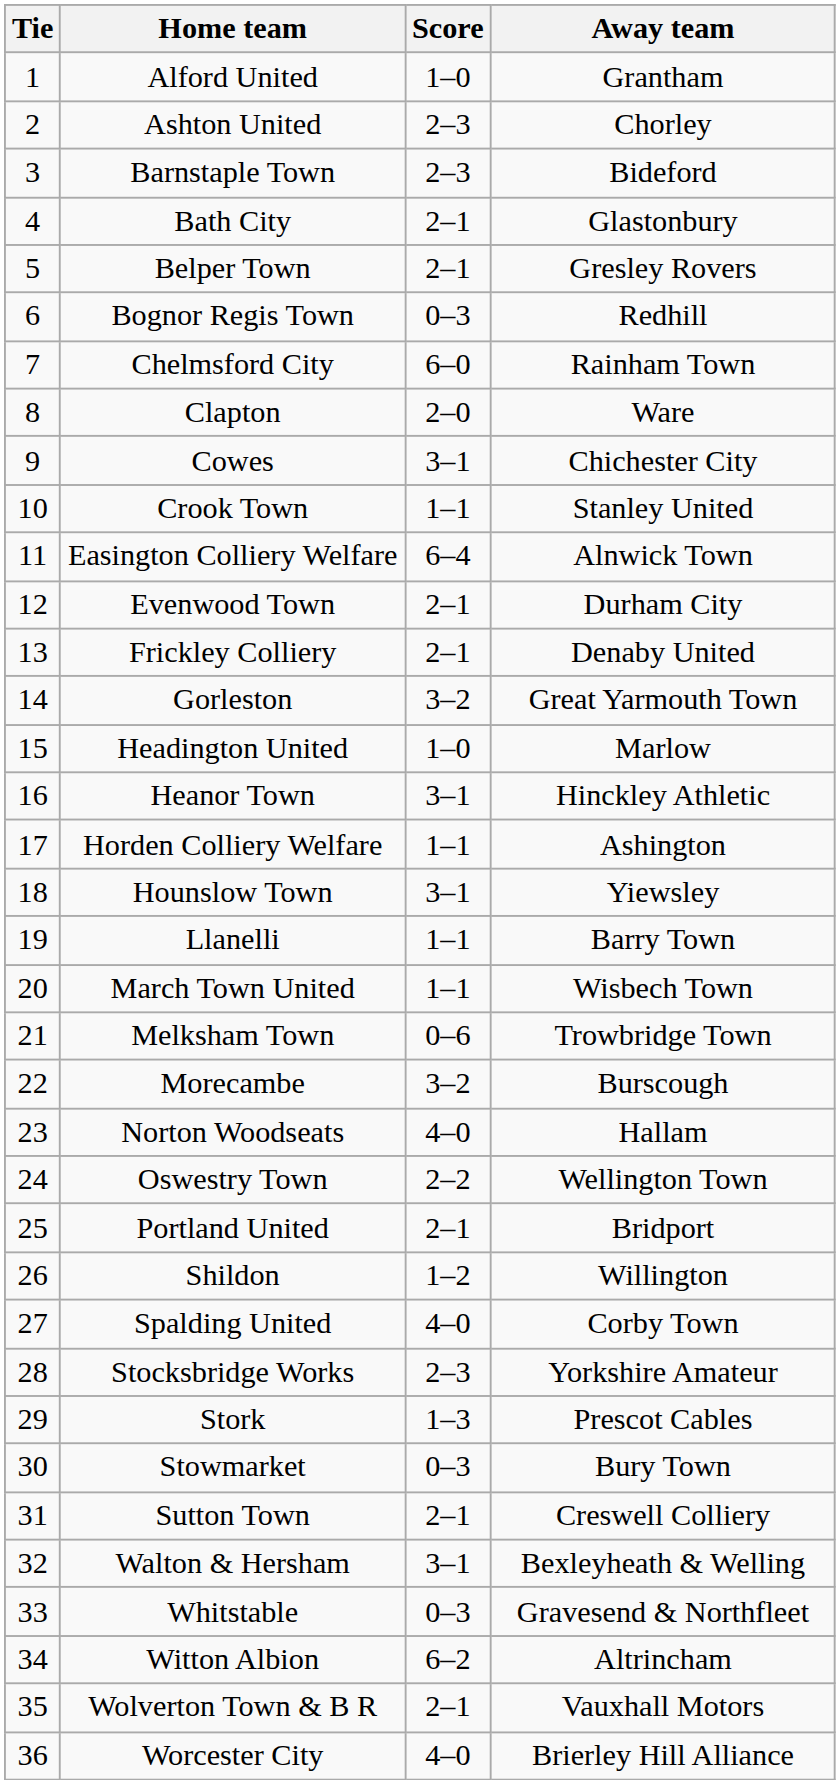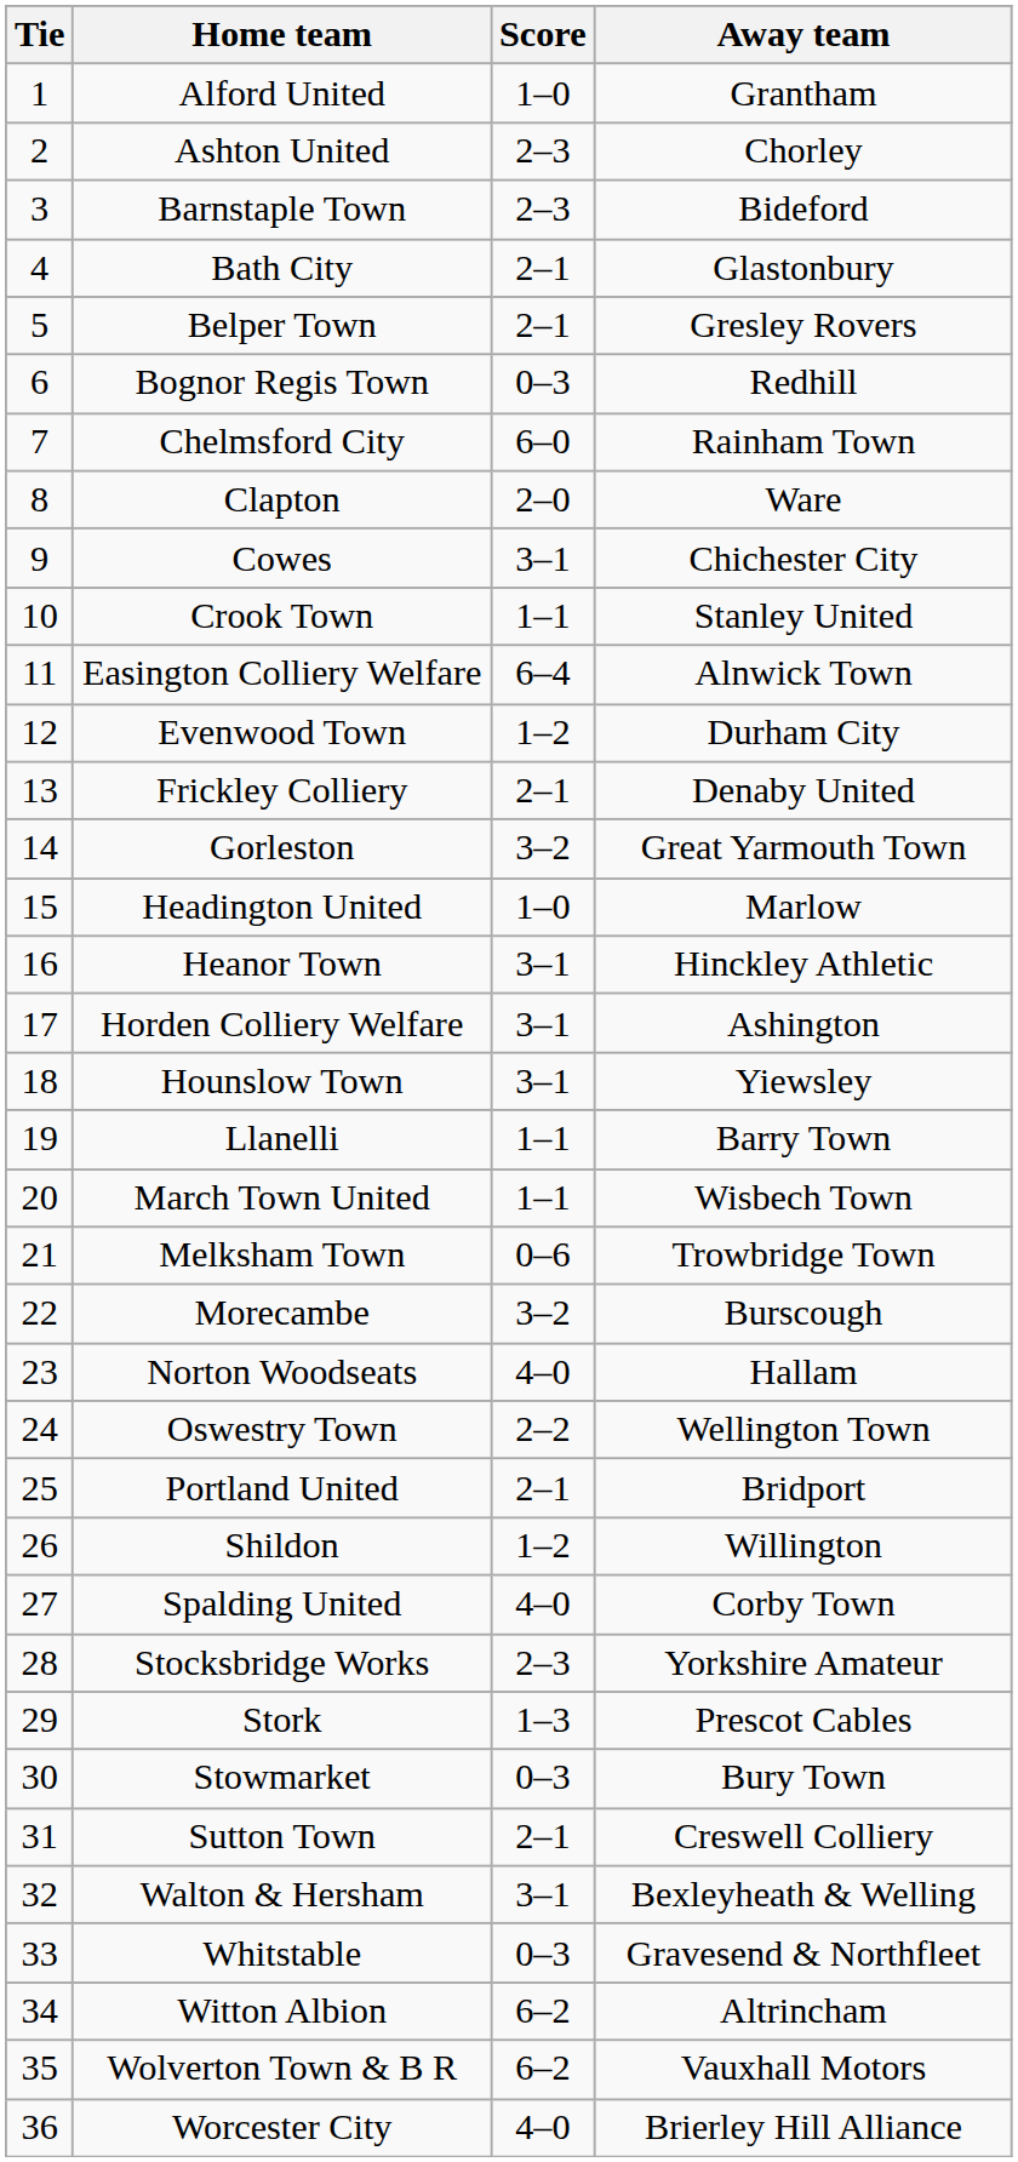 <table class="wikitable" style="text-align:center;">
 <tr>
 <th width=20>Tie</th>
 <th width=175>Home team</th>
 <th width=20>Score</th>
 <th width=175>Away team</th>
 </tr>
 <tr>
 <td>1</td>
 <td>Alford United</td>
 <td>1–0</td>
 <td>Grantham</td>
 </tr>
 <tr>
 <td>2</td>
 <td>Ashton United</td>
 <td>2–3</td>
 <td>Chorley</td>
 </tr>
 <tr>
 <td>3</td>
 <td>Barnstaple Town</td>
 <td>2–3</td>
 <td>Bideford</td>
 </tr>
 <tr>
 <td>4</td>
 <td>Bath City</td>
 <td>2–1</td>
 <td>Glastonbury</td>
 </tr>
 <tr>
 <td>5</td>
 <td>Belper Town</td>
 <td>2–1</td>
 <td>Gresley Rovers</td>
 </tr>
 <tr>
 <td>6</td>
 <td>Bognor Regis Town</td>
 <td>0–3</td>
 <td>Redhill</td>
 </tr>
 <tr>
 <td>7</td>
 <td>Chelmsford City</td>
 <td>6–0</td>
 <td>Rainham Town</td>
 </tr>
 <tr>
 <td>8</td>
 <td>Clapton</td>
 <td>2–0</td>
 <td>Ware</td>
 </tr>
 <tr>
 <td>9</td>
 <td>Cowes</td>
 <td>3–1</td>
 <td>Chichester City</td>
 </tr>
 <tr>
 <td>10</td>
 <td>Crook Town</td>
 <td>1–1</td>
 <td>Stanley United</td>
 </tr>
 <tr>
 <td>11</td>
 <td>Easington Colliery Welfare</td>
 <td>6–4</td>
 <td>Alnwick Town</td>
 </tr>
 <tr>
 <td>12</td>
 <td>Evenwood Town</td>
-<td>2–1</td>
+<td>1–2</td>
 <td>Durham City</td>
 </tr>
 <tr>
 <td>13</td>
 <td>Frickley Colliery</td>
 <td>2–1</td>
 <td>Denaby United</td>
 </tr>
 <tr>
 <td>14</td>
 <td>Gorleston</td>
 <td>3–2</td>
 <td>Great Yarmouth Town</td>
 </tr>
 <tr>
 <td>15</td>
 <td>Headington United</td>
 <td>1–0</td>
 <td>Marlow</td>
 </tr>
 <tr>
 <td>16</td>
 <td>Heanor Town</td>
 <td>3–1</td>
 <td>Hinckley Athletic</td>
 </tr>
 <tr>
 <td>17</td>
 <td>Horden Colliery Welfare</td>
-<td>1–1</td>
+<td>3–1</td>
 <td>Ashington</td>
 </tr>
 <tr>
 <td>18</td>
 <td>Hounslow Town</td>
 <td>3–1</td>
 <td>Yiewsley</td>
 </tr>
 <tr>
 <td>19</td>
 <td>Llanelli</td>
 <td>1–1</td>
 <td>Barry Town</td>
 </tr>
 <tr>
 <td>20</td>
 <td>March Town United</td>
 <td>1–1</td>
 <td>Wisbech Town</td>
 </tr>
 <tr>
 <td>21</td>
 <td>Melksham Town</td>
 <td>0–6</td>
 <td>Trowbridge Town</td>
 </tr>
 <tr>
 <td>22</td>
 <td>Morecambe</td>
 <td>3–2</td>
 <td>Burscough</td>
 </tr>
 <tr>
 <td>23</td>
 <td>Norton Woodseats</td>
 <td>4–0</td>
 <td>Hallam</td>
 </tr>
 <tr>
 <td>24</td>
 <td>Oswestry Town</td>
 <td>2–2</td>
 <td>Wellington Town</td>
 </tr>
 <tr>
 <td>25</td>
 <td>Portland United</td>
 <td>2–1</td>
 <td>Bridport</td>
 </tr>
 <tr>
 <td>26</td>
 <td>Shildon</td>
 <td>1–2</td>
 <td>Willington</td>
 </tr>
 <tr>
 <td>27</td>
 <td>Spalding United</td>
 <td>4–0</td>
 <td>Corby Town</td>
 </tr>
 <tr>
 <td>28</td>
 <td>Stocksbridge Works</td>
 <td>2–3</td>
 <td>Yorkshire Amateur</td>
 </tr>
 <tr>
 <td>29</td>
 <td>Stork</td>
 <td>1–3</td>
 <td>Prescot Cables</td>
 </tr>
 <tr>
 <td>30</td>
 <td>Stowmarket</td>
 <td>0–3</td>
 <td>Bury Town</td>
 </tr>
 <tr>
 <td>31</td>
 <td>Sutton Town</td>
 <td>2–1</td>
 <td>Creswell Colliery</td>
 </tr>
 <tr>
 <td>32</td>
 <td>Walton & Hersham</td>
 <td>3–1</td>
 <td>Bexleyheath & Welling</td>
 </tr>
 <tr>
 <td>33</td>
 <td>Whitstable</td>
 <td>0–3</td>
 <td>Gravesend & Northfleet</td>
 </tr>
 <tr>
 <td>34</td>
 <td>Witton Albion</td>
 <td>6–2</td>
 <td>Altrincham</td>
 </tr>
 <tr>
 <td>35</td>
 <td>Wolverton Town & B R</td>
-<td>2–1</td>
+<td>6–2</td>
 <td>Vauxhall Motors</td>
 </tr>
 <tr>
 <td>36</td>
 <td>Worcester City</td>
 <td>4–0</td>
 <td>Brierley Hill Alliance</td>
 </tr>
 </table>
